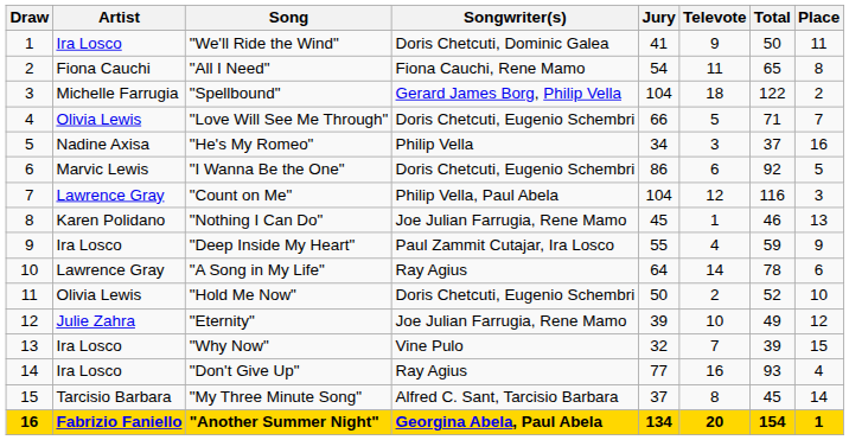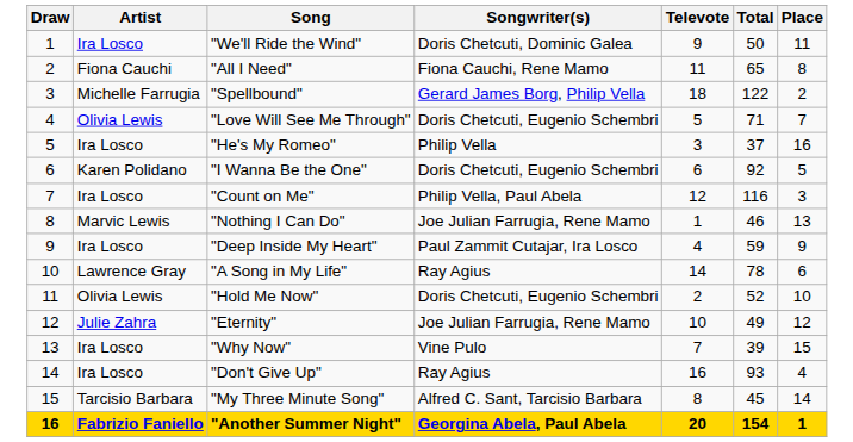 <table class="sortable wikitable" style="margin: 1em auto 1em auto; text-align:center">
 <tr>
 <th>Draw</th>
 <th>Artist</th>
 <th>Song</th>
 <th>Songwriter(s)</th>
-<th>Jury</th>
 <th>Televote</th>
 <th>Total</th>
 <th>Place</th>
 </tr>
 <tr>
 <td>1</td>
 <td align="left"><a href='#'>Ira Losco</a></td>
 <td align="left">"We'll Ride the Wind"</td>
 <td align="left">Doris Chetcuti, Dominic Galea</td>
-<td>41</td>
 <td>9</td>
 <td>50</td>
 <td>11</td>
 </tr>
 <tr>
 <td>2</td>
 <td align="left">Fiona Cauchi</td>
 <td align="left">"All I Need"</td>
 <td align="left">Fiona Cauchi, Rene Mamo</td>
-<td>54</td>
 <td>11</td>
 <td>65</td>
 <td>8</td>
 </tr>
 <tr>
 <td>3</td>
 <td align="left">Michelle Farrugia</td>
 <td align="left">"Spellbound"</td>
 <td align="left"><a href='#'>Gerard James Borg</a>, <a href='#'>Philip Vella</a></td>
-<td>104</td>
 <td>18</td>
 <td>122</td>
 <td>2</td>
 </tr>
 <tr>
 <td>4</td>
 <td align="left"><a href='#'>Olivia Lewis</a></td>
 <td align="left">"Love Will See Me Through"</td>
 <td align="left">Doris Chetcuti, Eugenio Schembri</td>
-<td>66</td>
 <td>5</td>
 <td>71</td>
 <td>7</td>
 </tr>
 <tr>
 <td>5</td>
-<td align="left">Nadine Axisa</td>
+<td align="left">Ira Losco</td>
 <td align="left">"He's My Romeo"</td>
 <td align="left">Philip Vella</td>
-<td>34</td>
 <td>3</td>
 <td>37</td>
 <td>16</td>
 </tr>
 <tr>
 <td>6</td>
-<td align="left">Marvic Lewis</td>
+<td align="left">Karen Polidano</td>
 <td align="left">"I Wanna Be the One"</td>
 <td align="left">Doris Chetcuti, Eugenio Schembri</td>
-<td>86</td>
 <td>6</td>
 <td>92</td>
 <td>5</td>
 </tr>
 <tr>
 <td>7</td>
-<td align="left"><a href='#'>Lawrence Gray</a></td>
+<td align="left">Ira Losco</td>
 <td align="left">"Count on Me"</td>
 <td align="left">Philip Vella, Paul Abela</td>
-<td>104</td>
 <td>12</td>
 <td>116</td>
 <td>3</td>
 </tr>
 <tr>
 <td>8</td>
-<td align="left">Karen Polidano</td>
+<td align="left">Marvic Lewis</td>
 <td align="left">"Nothing I Can Do"</td>
 <td align="left">Joe Julian Farrugia, Rene Mamo</td>
-<td>45</td>
 <td>1</td>
 <td>46</td>
 <td>13</td>
 </tr>
 <tr>
 <td>9</td>
 <td align="left">Ira Losco</td>
 <td align="left">"Deep Inside My Heart"</td>
 <td align="left">Paul Zammit Cutajar, Ira Losco</td>
-<td>55</td>
 <td>4</td>
 <td>59</td>
 <td>9</td>
 </tr>
 <tr>
 <td>10</td>
 <td align="left">Lawrence Gray</td>
 <td align="left">"A Song in My Life"</td>
 <td align="left">Ray Agius</td>
-<td>64</td>
 <td>14</td>
 <td>78</td>
 <td>6</td>
 </tr>
 <tr>
 <td>11</td>
 <td align="left">Olivia Lewis</td>
 <td align="left">"Hold Me Now"</td>
 <td align="left">Doris Chetcuti, Eugenio Schembri</td>
-<td>50</td>
 <td>2</td>
 <td>52</td>
 <td>10</td>
 </tr>
 <tr>
 <td>12</td>
 <td align="left"><a href='#'>Julie Zahra</a></td>
 <td align="left">"Eternity"</td>
 <td align="left">Joe Julian Farrugia, Rene Mamo</td>
-<td>39</td>
 <td>10</td>
 <td>49</td>
 <td>12</td>
 </tr>
 <tr>
 <td>13</td>
 <td align="left">Ira Losco</td>
 <td align="left">"Why Now"</td>
 <td align="left">Vine Pulo</td>
-<td>32</td>
 <td>7</td>
 <td>39</td>
 <td>15</td>
 </tr>
 <tr>
 <td>14</td>
 <td align="left">Ira Losco</td>
 <td align="left">"Don't Give Up"</td>
 <td align="left">Ray Agius</td>
-<td>77</td>
 <td>16</td>
 <td>93</td>
 <td>4</td>
 </tr>
 <tr>
 <td>15</td>
 <td align="left">Tarcisio Barbara</td>
 <td align="left">"My Three Minute Song"</td>
 <td align="left">Alfred C. Sant, Tarcisio Barbara</td>
-<td>37</td>
 <td>8</td>
 <td>45</td>
 <td>14</td>
 </tr>
 <tr style="font-weight:bold; background:gold;">
 <td>16</td>
 <td align="left"><a href='#'>Fabrizio Faniello</a></td>
 <td align="left">"Another Summer Night"</td>
 <td align="left"><a href='#'>Georgina Abela</a>, Paul Abela</td>
-<td>134</td>
 <td>20</td>
 <td>154</td>
 <td>1</td>
 </tr>
 </table>
